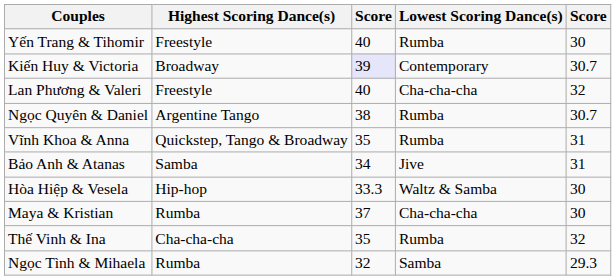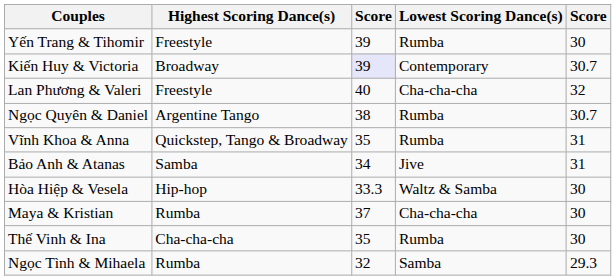 <table class="wikitable">
 <tr>
 <th>Couples</th>
 <th>Highest Scoring Dance(s)</th>
 <th>Score</th>
 <th>Lowest Scoring Dance(s)</th>
 <th>Score</th>
 </tr>
 <tr>
 <td>Yến Trang & Tihomir</td>
 <td>Freestyle</td>
-<td>40</td>
+<td>39</td>
 <td>Rumba</td>
 <td>30</td>
 </tr>
 <tr>
 <td>Kiến Huy & Victoria</td>
 <td>Broadway</td>
 <td style="background: lavender;">39</td>
 <td>Contemporary</td>
 <td>30.7</td>
 </tr>
 <tr>
 <td>Lan Phương & Valeri</td>
 <td>Freestyle</td>
 <td>40</td>
 <td>Cha-cha-cha</td>
 <td>32</td>
 </tr>
 <tr>
 <td>Ngọc Quyên & Daniel</td>
 <td>Argentine Tango</td>
 <td>38</td>
 <td>Rumba</td>
 <td>30.7</td>
 </tr>
 <tr>
 <td>Vĩnh Khoa & Anna</td>
 <td>Quickstep, Tango & Broadway</td>
 <td>35</td>
 <td>Rumba</td>
 <td>31</td>
 </tr>
 <tr>
 <td>Bảo Anh & Atanas</td>
 <td>Samba</td>
 <td>34</td>
 <td>Jive</td>
 <td>31</td>
 </tr>
 <tr>
 <td>Hòa Hiệp & Vesela</td>
 <td>Hip-hop</td>
 <td>33.3</td>
 <td>Waltz & Samba</td>
 <td>30</td>
 </tr>
 <tr>
 <td>Maya & Kristian</td>
 <td>Rumba</td>
 <td>37</td>
 <td>Cha-cha-cha</td>
 <td>30</td>
 </tr>
 <tr>
 <td>Thế Vinh & Ina</td>
 <td>Cha-cha-cha</td>
 <td>35</td>
 <td>Rumba</td>
-<td>32</td>
+<td>30</td>
 </tr>
 <tr>
 <td>Ngọc Tình & Mihaela</td>
 <td>Rumba</td>
 <td>32</td>
 <td>Samba</td>
 <td>29.3</td>
 </tr>
 </table>
